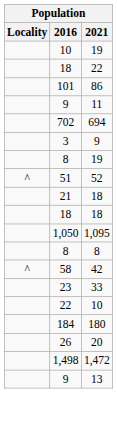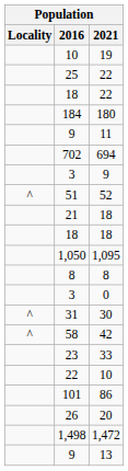 <table class="wikitable" style="text-align:center;">
 <tr>
 <th colspan="3" style="text-align:center;  font-weight:bold">Population</th>
 </tr>
 <tr>
 <th style="text-align:center; background:  font-weight:bold">Locality</th>
 <th style="text-align:center; background:  font-weight:bold"><strong>2016</strong></th>
 <th style="text-align:center; background:  font-weight:bold"><strong>2021</strong></th>
 </tr>
 <tr>
 <td></td>
 <td>10</td>
 <td>19</td>
 </tr>
 <tr>
 <td></td>
+<td>25</td>
+<td>22</td>
+</tr>
+<tr>
+<td></td>
 <td>18</td>
 <td>22</td>
 </tr>
 <tr>
 <td></td>
-<td>101</td>
-<td>86</td>
+<td>184</td>
+<td>180</td>
 </tr>
 <tr>
 <td></td>
 <td>9</td>
 <td>11</td>
 </tr>
 <tr>
 <td></td>
 <td>702</td>
 <td>694</td>
 </tr>
 <tr>
 <td></td>
 <td>3</td>
 <td>9</td>
-</tr>
-<tr>
-<td></td>
-<td>8</td>
-<td>19</td>
 </tr>
 <tr>
 <td>^</td>
 <td>51</td>
 <td>52</td>
 </tr>
 <tr>
 <td></td>
 <td>21</td>
 <td>18</td>
 </tr>
 <tr>
 <td></td>
 <td>18</td>
 <td>18</td>
 </tr>
 <tr>
 <td></td>
 <td>1,050</td>
 <td>1,095</td>
 </tr>
 <tr>
 <td></td>
 <td>8</td>
 <td>8</td>
 </tr>
 <tr>
+<td></td>
+<td>3</td>
+<td>0</td>
+</tr>
+<tr>
+<td>^</td>
+<td>31</td>
+<td>30</td>
+</tr>
+<tr>
 <td>^</td>
 <td>58</td>
 <td>42</td>
 </tr>
 <tr>
 <td></td>
 <td>23</td>
 <td>33</td>
 </tr>
 <tr>
 <td></td>
 <td>22</td>
 <td>10</td>
 </tr>
 <tr>
 <td></td>
-<td>184</td>
-<td>180</td>
+<td>101</td>
+<td>86</td>
 </tr>
 <tr>
 <td></td>
 <td>26</td>
 <td>20</td>
 </tr>
 <tr>
 <td></td>
 <td>1,498</td>
 <td>1,472</td>
 </tr>
 <tr>
 <td></td>
 <td>9</td>
 <td>13</td>
 </tr>
 </table>
